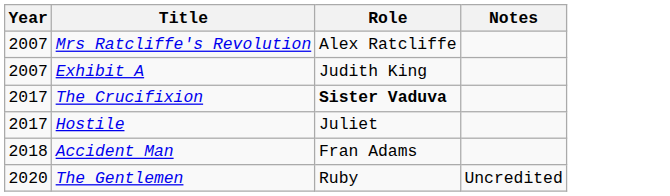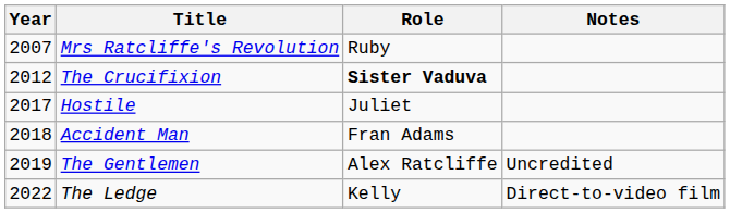 <table class="wikitable sortable">
 <tr>
 <th>Year</th>
 <th>Title</th>
 <th>Role</th>
 <th class="unsortable">Notes</th>
 </tr>
 <tr>
 <td>2007</td>
 <td><em><a href='#'>Mrs Ratcliffe's Revolution</a></em></td>
-<td>Alex Ratcliffe</td>
+<td>Ruby</td>
 <td></td>
 </tr>
 <tr>
-<td>2007</td>
-<td><em><a href='#'>Exhibit A</a></em></td>
-<td>Judith King</td>
-<td></td>
-</tr>
-<tr>
-<td>2017</td>
+<td>2012</td>
 <td><em><a href='#'>The Crucifixion</a></em></td>
 <td><strong>Sister Vaduva</strong></td>
 <td></td>
 </tr>
 <tr>
 <td>2017</td>
 <td><em><a href='#'>Hostile</a></em></td>
 <td>Juliet</td>
 <td></td>
 </tr>
 <tr>
 <td>2018</td>
 <td><em><a href='#'>Accident Man</a></em></td>
 <td>Fran Adams</td>
 <td></td>
 </tr>
 <tr>
-<td>2020</td>
+<td>2019</td>
 <td><em><a href='#'>The Gentlemen</a></em></td>
-<td>Ruby</td>
+<td>Alex Ratcliffe</td>
 <td>Uncredited</td>
 </tr>
+<tr>
+<td>2022</td>
+<td><em>The Ledge</em></td>
+<td>Kelly</td>
+<td>Direct-to-video film</td>
+</tr>
 </table>
